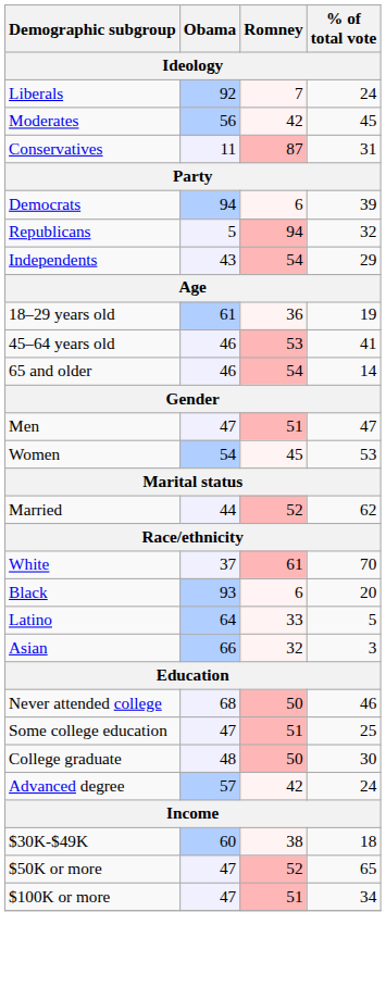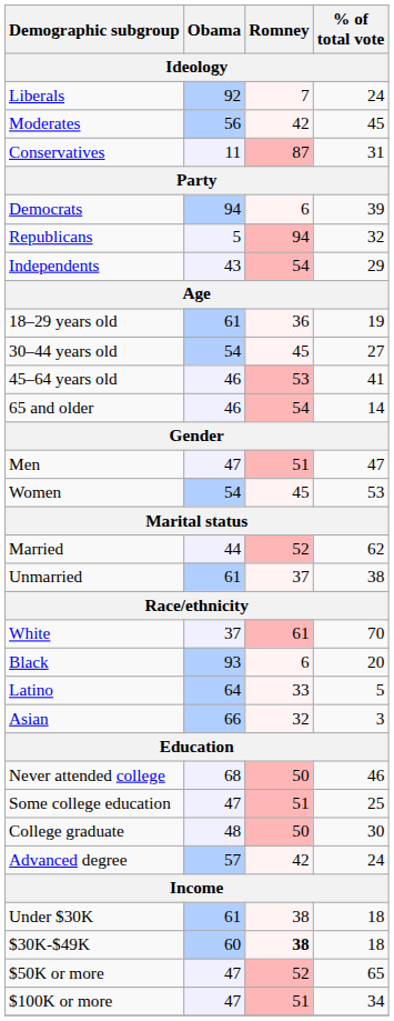 <table class="wikitable sortable" style="font-size:90%; line-height:1.2">
 <tr>
 <th>Demographic subgroup</th>
 <th>Obama</th>
 <th>Romney</th>
 <th>% of<br>total vote</th>
 </tr>
 <tr>
 <th colspan="4">Ideology</th>
 </tr>
 <tr>
 <td><a href='#'>Liberals</a></td>
 <td style="text-align:right; background:#B0CEFF;">92</td>
 <td style="text-align:right; background:#FFF3F3;">7</td>
 <td style="text-align:right;">24</td>
 </tr>
 <tr>
 <td><a href='#'>Moderates</a></td>
 <td style="text-align:right; background:#B0CEFF;">56</td>
 <td style="text-align:right; background:#FFF3F3;">42</td>
 <td style="text-align:right;">45</td>
 </tr>
 <tr>
 <td><a href='#'>Conservatives</a></td>
 <td style="text-align:right; background:#F0F0FF;">11</td>
 <td style="text-align:right; background:#FFB6B6;">87</td>
 <td style="text-align:right;">31</td>
 </tr>
 <tr>
 <th colspan="4">Party</th>
 </tr>
 <tr>
 <td><a href='#'>Democrats</a></td>
 <td style="text-align:right; background:#B0CEFF;">94</td>
 <td style="text-align:right; background:#FFF3F3;">6</td>
 <td style="text-align:right;">39</td>
 </tr>
 <tr>
 <td><a href='#'>Republicans</a></td>
 <td style="text-align:right; background:#F0F0FF;">5</td>
 <td style="text-align:right; background:#FFB6B6;">94</td>
 <td style="text-align:right;">32</td>
 </tr>
 <tr>
 <td><a href='#'>Independents</a></td>
 <td style="text-align:right; background:#F0F0FF;">43</td>
 <td style="text-align:right; background:#ffb6b6;">54</td>
 <td style="text-align:right;">29</td>
 </tr>
 <tr>
 <th colspan="4">Age</th>
 </tr>
 <tr>
 <td>18–29 years old</td>
 <td style="text-align:right; background:#b0ceff;">61</td>
 <td style="text-align:right; background:#fff3f3;">36</td>
 <td style="text-align:right;">19</td>
 </tr>
 <tr>
+<td>30–44 years old</td>
+<td style="text-align:right; background:#b0ceff;">54</td>
+<td style="text-align:right; background:#fff3f3;">45</td>
+<td style="text-align:right;">27</td>
+</tr>
+<tr>
 <td>45–64 years old</td>
 <td style="text-align:right; background:#f0f0ff;">46</td>
 <td style="text-align:right; background:#ffb6b6;">53</td>
 <td style="text-align:right;">41</td>
 </tr>
 <tr>
 <td>65 and older</td>
 <td style="text-align:right; background:#f0f0ff;">46</td>
 <td style="text-align:right; background:#ffb6b6;">54</td>
 <td style="text-align:right;">14</td>
 </tr>
 <tr>
 <th colspan="4">Gender</th>
 </tr>
 <tr>
 <td>Men</td>
 <td style="text-align:right; background:#f0f0ff;">47</td>
 <td style="text-align:right; background:#ffb6b6;">51</td>
 <td style="text-align:right;">47</td>
 </tr>
 <tr>
 <td>Women</td>
 <td style="text-align:right; background:#b0ceff;">54</td>
 <td style="text-align:right; background:#fff3f3;">45</td>
 <td style="text-align:right;">53</td>
 </tr>
 <tr>
 <th colspan="4">Marital status</th>
 </tr>
 <tr>
 <td>Married</td>
 <td style="text-align:right; background:#f0f0ff;">44</td>
 <td style="text-align:right; background:#ffb6b6;">52</td>
 <td style="text-align:right;">62</td>
+</tr>
+<tr>
+<td>Unmarried</td>
+<td style="text-align:right; background:#b0ceff;">61</td>
+<td style="text-align:right; background:#fff3f3;">37</td>
+<td style="text-align:right;">38</td>
 </tr>
 <tr>
 <th colspan="4">Race/ethnicity</th>
 </tr>
 <tr>
 <td><a href='#'>White</a></td>
 <td style="text-align:right; background:#f0f0ff;">37</td>
 <td style="text-align:right; background:#ffb6b6;">61</td>
 <td style="text-align:right;">70</td>
 </tr>
 <tr>
 <td><a href='#'>Black</a></td>
 <td style="text-align:right; background:#b0ceff;">93</td>
 <td style="text-align:right; background:#fff3f3;">6</td>
 <td style="text-align:right;">20</td>
 </tr>
 <tr>
 <td><a href='#'>Latino</a></td>
 <td style="text-align:right; background:#b0ceff;">64</td>
 <td style="text-align:right; background:#fff3f3;">33</td>
 <td style="text-align:right;">5</td>
 </tr>
 <tr>
 <td><a href='#'>Asian</a></td>
 <td style="text-align:right; background:#b0ceff;">66</td>
 <td style="text-align:right; background:#fff3f3;">32</td>
 <td style="text-align:right;">3</td>
 </tr>
 <tr>
 <th colspan="4">Education</th>
 </tr>
 <tr>
 <td>Never attended <a href='#'>college</a></td>
 <td style="text-align:right; background:#f0f0ff;">68</td>
 <td style="text-align:right; background:#ffb6b6;">50</td>
 <td style="text-align:right;">46</td>
 </tr>
 <tr>
 <td>Some college education</td>
 <td style="text-align:right; background:#f0f0ff;">47</td>
 <td style="text-align:right; background:#ffb6b6;">51</td>
 <td style="text-align:right;">25</td>
 </tr>
 <tr>
 <td>College graduate</td>
 <td style="text-align:right; background:#f0f0ff">48</td>
 <td style="text-align:right; background:#ffb6b6;">50</td>
 <td style="text-align:right;">30</td>
 </tr>
 <tr>
 <td><a href='#'>Advanced</a> degree</td>
 <td style="text-align:right; background:#b0ceff;">57</td>
 <td style="text-align:right; background:#fff3f3;">42</td>
 <td style="text-align:right;">24</td>
 </tr>
 <tr>
 <th colspan="4">Income</th>
 </tr>
 <tr>
+<td>Under $30K</td>
+<td style="text-align:right; background:#b0ceff;">61</td>
+<td style="text-align:right; background:#fff3f3;">38</td>
+<td style="text-align:right;">18</td>
+</tr>
+<tr>
 <td>$30K-$49K</td>
 <td style="text-align:right; background:#b0ceff;">60</td>
-<td style="text-align:right; background:#fff3f3;">38</td>
+<td style="text-align:right; background:#fff3f3;"><strong>38</strong></td>
 <td style="text-align:right;">18</td>
 </tr>
 <tr>
 <td>$50K or more</td>
 <td style="text-align:right; background:#f0f0ff;">47</td>
 <td style="text-align:right; background:#ffb6b6;">52</td>
 <td style="text-align:right;">65</td>
 </tr>
 <tr>
 <td>$100K or more</td>
 <td style="text-align:right; background:#f0f0ff;">47</td>
 <td style="text-align:right; background:#ffb6b6;">51</td>
 <td style="text-align:right;">34</td>
 </tr>
 <tr>
 </tr>
 </table>
